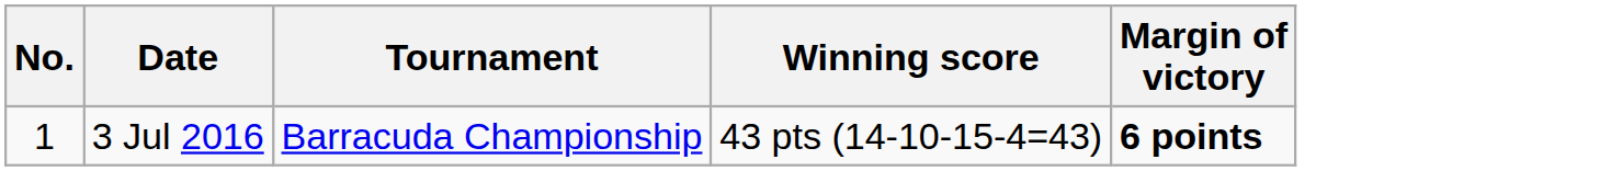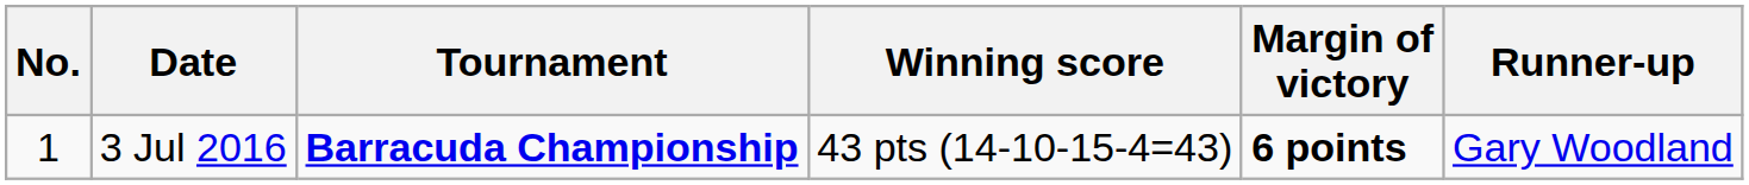 <table class="wikitable" style="font-size:95%;">
 <tr>
 <th>No.</th>
 <th>Date</th>
 <th>Tournament</th>
 <th>Winning score</th>
 <th>Margin of<br>victory</th>
+<th>Runner-up</th>
 </tr>
 <tr>
 <td align=center>1</td>
 <td align=right>3 Jul <a href='#'>2016</a></td>
-<td><a href='#'>Barracuda Championship</a></td>
+<td><strong><a href='#'>Barracuda Championship</a></strong></td>
 <td>43 pts (14-10-15-4=43)</td>
 <td><strong>6 points</strong></td>
+<td> <a href='#'>Gary Woodland</a></td>
 </tr>
 </table>
